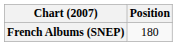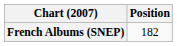 <table class="wikitable plainrowheaders" style="text-align:center">
 <tr>
 <th scope="col">Chart (2007)</th>
 <th scope="col">Position</th>
 </tr>
 <tr>
 <th scope="row">French Albums (SNEP)</th>
-<td>180</td>
+<td>182</td>
 </tr>
 </table>
